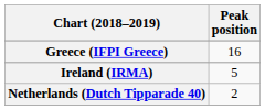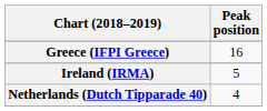 <table class="wikitable sortable plainrowheaders" style="text-align:center">
 <tr>
 <th scope="col">Chart (2018–2019)</th>
 <th scope="col">Peak<br> position</th>
 </tr>
 <tr>
 </tr>
 <tr>
 </tr>
 <tr>
 </tr>
 <tr>
 </tr>
 <tr>
 </tr>
 <tr>
 </tr>
 <tr>
 </tr>
 <tr>
 </tr>
 <tr>
 <th scope="row">Greece (<a href='#'>IFPI Greece</a>)</th>
 <td>16</td>
 </tr>
 <tr>
 </tr>
 <tr>
 <th scope="row">Ireland (<a href='#'>IRMA</a>)</th>
 <td>5</td>
 </tr>
 <tr>
 <th scope="row">Netherlands (<a href='#'>Dutch Tipparade 40</a>)</th>
-<td>2</td>
+<td>4</td>
 </tr>
 <tr>
 </tr>
 <tr>
 </tr>
 <tr>
 </tr>
 <tr>
 </tr>
 <tr>
 </tr>
 <tr>
 </tr>
 <tr>
 </tr>
 <tr>
 </tr>
 <tr>
 </tr>
 <tr>
 </tr>
 <tr>
 </tr>
 <tr>
 </tr>
 <tr>
 </tr>
 <tr>
 </tr>
 </table>
